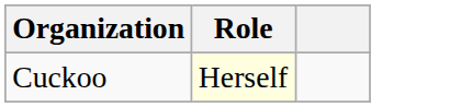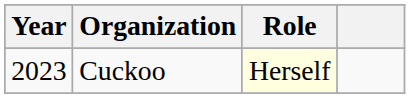 <table class="wikitable sortable">
 <tr>
+<th>Year</th>
 <th>Organization</th>
 <th>Role</th>
 <th scope="col" style="width: 2em;" class="unsortable"></th>
 </tr>
 <tr>
+<td>2023</td>
 <td>Cuckoo</td>
 <td style="background: lightyellow;">Herself</td>
 <td></td>
 </tr>
 </table>
